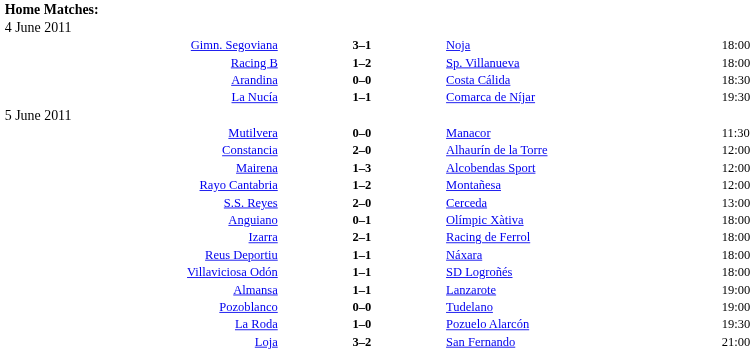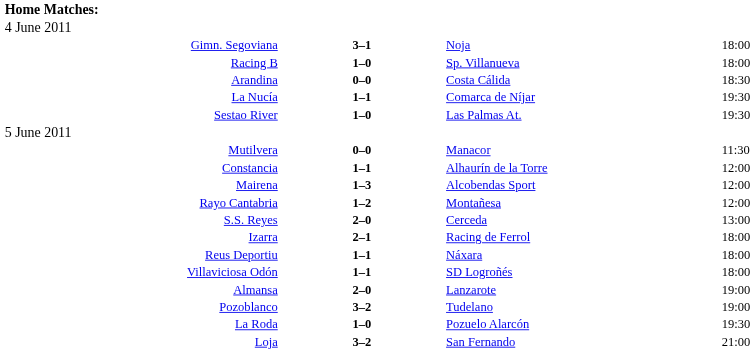 <table width=100% cellspacing=1>
 <tr>
 <th width=20%></th>
 <th width=12%></th>
 <th width=20%></th>
 <th></th>
 </tr>
 <tr>
 <td><strong>Home Matches:</strong></td>
 </tr>
 <tr>
 <td>4 June 2011</td>
 </tr>
 <tr style=font-size:90%>
 <td align=right><a href='#'>Gimn. Segoviana</a></td>
 <td align=center><strong>3–1</strong></td>
 <td><a href='#'>Noja</a></td>
 <td>18:00</td>
 </tr>
 <tr style=font-size:90%>
 <td align=right><a href='#'>Racing B</a></td>
-<td align=center><strong>1–2</strong></td>
+<td align=center><strong>1–0</strong></td>
 <td><a href='#'>Sp. Villanueva</a></td>
 <td>18:00</td>
 </tr>
 <tr style=font-size:90%>
 <td align=right><a href='#'>Arandina</a></td>
 <td align=center><strong>0–0</strong></td>
 <td><a href='#'>Costa Cálida</a></td>
 <td>18:30</td>
 </tr>
 <tr style=font-size:90%>
 <td align=right><a href='#'>La Nucía</a></td>
 <td align=center><strong>1–1</strong></td>
 <td><a href='#'>Comarca de Níjar</a></td>
 <td>19:30</td>
 </tr>
+<tr style=font-size:90%>
+<td align=right><a href='#'>Sestao River</a></td>
+<td align=center><strong>1–0</strong></td>
+<td><a href='#'>Las Palmas At.</a></td>
+<td>19:30</td>
+</tr>
 <tr>
 <td>5 June 2011</td>
 </tr>
 <tr style=font-size:90%>
 <td align=right><a href='#'>Mutilvera</a></td>
 <td align=center><strong>0–0</strong></td>
 <td><a href='#'>Manacor</a></td>
 <td>11:30</td>
 </tr>
 <tr style=font-size:90%>
 <td align=right><a href='#'>Constancia</a></td>
-<td align=center><strong>2–0</strong></td>
+<td align=center><strong>1–1</strong></td>
 <td><a href='#'>Alhaurín de la Torre</a></td>
 <td>12:00</td>
 </tr>
 <tr style=font-size:90%>
 <td align=right><a href='#'>Mairena</a></td>
 <td align=center><strong>1–3</strong></td>
 <td><a href='#'>Alcobendas Sport</a></td>
 <td>12:00</td>
 </tr>
 <tr style=font-size:90%>
 <td align=right><a href='#'>Rayo Cantabria</a></td>
 <td align=center><strong>1–2</strong></td>
 <td><a href='#'>Montañesa</a></td>
 <td>12:00</td>
 </tr>
 <tr style=font-size:90%>
 <td align=right><a href='#'>S.S. Reyes</a></td>
 <td align=center><strong>2–0</strong></td>
 <td><a href='#'>Cerceda</a></td>
 <td>13:00</td>
 </tr>
 <tr style=font-size:90%>
-<td align=right><a href='#'>Anguiano</a></td>
-<td align=center><strong>0–1</strong></td>
-<td><a href='#'>Olímpic Xàtiva</a></td>
-<td>18:00</td>
-</tr>
-<tr style=font-size:90%>
 <td align=right><a href='#'>Izarra</a></td>
 <td align=center><strong>2–1</strong></td>
 <td><a href='#'>Racing de Ferrol</a></td>
 <td>18:00</td>
 </tr>
 <tr style=font-size:90%>
 <td align=right><a href='#'>Reus Deportiu</a></td>
 <td align=center><strong>1–1</strong></td>
 <td><a href='#'>Náxara</a></td>
 <td>18:00</td>
 </tr>
 <tr style=font-size:90%>
 <td align=right><a href='#'>Villaviciosa Odón</a></td>
 <td align=center><strong>1–1</strong></td>
 <td><a href='#'>SD Logroñés</a></td>
 <td>18:00</td>
 </tr>
 <tr style=font-size:90%>
 <td align=right><a href='#'>Almansa</a></td>
-<td align=center><strong>1–1</strong></td>
+<td align=center><strong>2–0</strong></td>
 <td><a href='#'>Lanzarote</a></td>
 <td>19:00</td>
 </tr>
 <tr style=font-size:90%>
 <td align=right><a href='#'>Pozoblanco</a></td>
-<td align=center><strong>0–0</strong></td>
+<td align=center><strong>3–2</strong></td>
 <td><a href='#'>Tudelano</a></td>
 <td>19:00</td>
 </tr>
 <tr style=font-size:90%>
 <td align=right><a href='#'>La Roda</a></td>
 <td align=center><strong>1–0</strong></td>
 <td><a href='#'>Pozuelo Alarcón</a></td>
 <td>19:30</td>
 </tr>
 <tr style=font-size:90%>
 <td align=right><a href='#'>Loja</a></td>
 <td align=center><strong>3–2</strong></td>
 <td><a href='#'>San Fernando</a></td>
 <td>21:00</td>
 </tr>
 </table>
